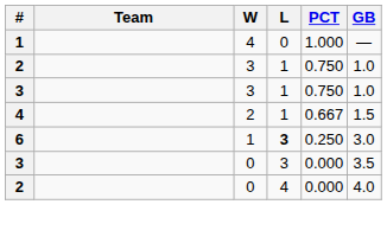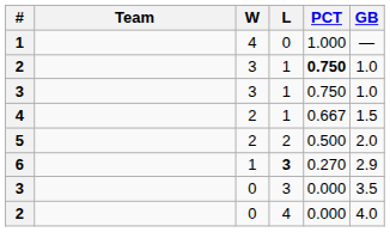 <table class="wikitable" style="text-align:center; font-size:90%;">
 <tr>
 <th width=20px>#</th>
 <th width=180px>Team</th>
 <th width=25px>W</th>
 <th width=25px>L</th>
 <th width=35px><a href='#'>PCT</a></th>
 <th width=25px><a href='#'>GB</a></th>
 </tr>
 <tr>
 <th>1</th>
 <td align="left"></td>
 <td>4</td>
 <td>0</td>
 <td>1.000</td>
 <td>—</td>
 </tr>
 <tr>
 <th>2</th>
 <td align="left"></td>
 <td>3</td>
 <td>1</td>
-<td>0.750</td>
+<td><strong>0.750</strong></td>
 <td>1.0</td>
 </tr>
 <tr>
 <th>3</th>
 <td align="left"></td>
 <td>3</td>
 <td>1</td>
 <td>0.750</td>
 <td>1.0</td>
 </tr>
 <tr>
 <th>4</th>
 <td align="left"></td>
 <td>2</td>
 <td>1</td>
 <td>0.667</td>
 <td>1.5</td>
 </tr>
 <tr>
+<th>5</th>
+<td align="left"></td>
+<td>2</td>
+<td>2</td>
+<td>0.500</td>
+<td>2.0</td>
+</tr>
+<tr>
 <th>6</th>
 <td align="left"></td>
 <td>1</td>
 <td><strong>3</strong></td>
-<td>0.250</td>
-<td>3.0</td>
+<td>0.270</td>
+<td>2.9</td>
 </tr>
 <tr>
 <th>3</th>
 <td align="left"></td>
 <td>0</td>
 <td>3</td>
 <td>0.000</td>
 <td>3.5</td>
 </tr>
 <tr>
 <th>2</th>
 <td align="left"></td>
 <td>0</td>
 <td>4</td>
 <td>0.000</td>
 <td>4.0</td>
 </tr>
 </table>
